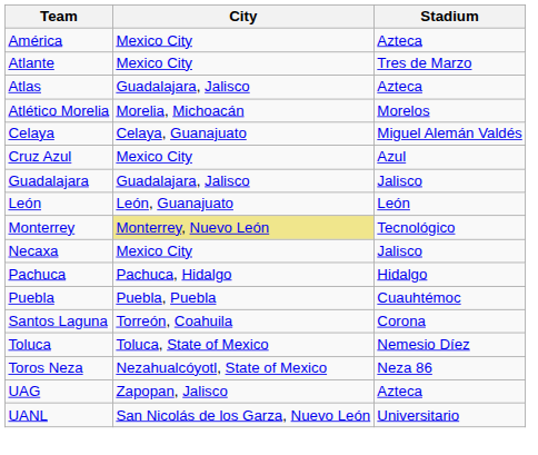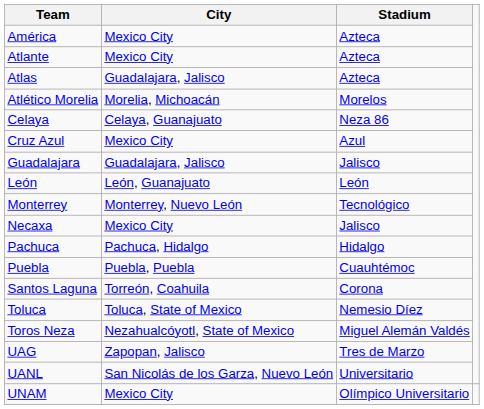 <table class="wikitable" class="toccolours sortable">
 <tr>
 <th>Team</th>
 <th>City</th>
 <th>Stadium</th>
 </tr>
 <tr>
 <td><a href='#'>América</a></td>
 <td><a href='#'>Mexico City</a></td>
 <td><a href='#'>Azteca</a></td>
 </tr>
 <tr>
 <td><a href='#'>Atlante</a></td>
 <td><a href='#'>Mexico City</a></td>
-<td><a href='#'>Tres de Marzo</a></td>
+<td><a href='#'>Azteca</a></td>
 </tr>
 <tr>
 <td><a href='#'>Atlas</a></td>
 <td><a href='#'>Guadalajara</a>, <a href='#'>Jalisco</a></td>
 <td><a href='#'>Azteca</a></td>
 </tr>
 <tr>
 <td><a href='#'>Atlético Morelia</a></td>
 <td><a href='#'>Morelia</a>, <a href='#'>Michoacán</a></td>
 <td><a href='#'>Morelos</a></td>
 </tr>
 <tr>
 <td><a href='#'>Celaya</a></td>
 <td><a href='#'>Celaya</a>, <a href='#'>Guanajuato</a></td>
-<td><a href='#'>Miguel Alemán Valdés</a></td>
+<td><a href='#'>Neza 86</a></td>
 </tr>
 <tr>
 <td><a href='#'>Cruz Azul</a></td>
 <td><a href='#'>Mexico City</a></td>
 <td><a href='#'>Azul</a></td>
 </tr>
 <tr>
 <td><a href='#'>Guadalajara</a></td>
 <td><a href='#'>Guadalajara</a>, <a href='#'>Jalisco</a></td>
 <td><a href='#'>Jalisco</a></td>
 </tr>
 <tr>
 <td><a href='#'>León</a></td>
 <td><a href='#'>León</a>, <a href='#'>Guanajuato</a></td>
 <td><a href='#'>León</a></td>
 </tr>
 <tr>
 <td><a href='#'>Monterrey</a></td>
-<td style="background: khaki;"><a href='#'>Monterrey</a>, <a href='#'>Nuevo León</a></td>
+<td><a href='#'>Monterrey</a>, <a href='#'>Nuevo León</a></td>
 <td><a href='#'>Tecnológico</a></td>
 </tr>
 <tr>
 <td><a href='#'>Necaxa</a></td>
 <td><a href='#'>Mexico City</a></td>
 <td><a href='#'>Jalisco</a></td>
 </tr>
 <tr>
 <td><a href='#'>Pachuca</a></td>
 <td><a href='#'>Pachuca</a>, <a href='#'>Hidalgo</a></td>
 <td><a href='#'>Hidalgo</a></td>
 </tr>
 <tr>
 <td><a href='#'>Puebla</a></td>
 <td><a href='#'>Puebla</a>, <a href='#'>Puebla</a></td>
 <td><a href='#'>Cuauhtémoc</a></td>
 </tr>
 <tr>
 <td><a href='#'>Santos Laguna</a></td>
 <td><a href='#'>Torreón</a>, <a href='#'>Coahuila</a></td>
 <td><a href='#'>Corona</a></td>
 </tr>
 <tr>
 <td><a href='#'>Toluca</a></td>
 <td><a href='#'>Toluca</a>, <a href='#'>State of Mexico</a></td>
 <td><a href='#'>Nemesio Díez</a></td>
 </tr>
 <tr>
 <td><a href='#'>Toros Neza</a></td>
 <td><a href='#'>Nezahualcóyotl</a>, <a href='#'>State of Mexico</a></td>
-<td><a href='#'>Neza 86</a></td>
+<td><a href='#'>Miguel Alemán Valdés</a></td>
 </tr>
 <tr>
 <td><a href='#'>UAG</a></td>
 <td><a href='#'>Zapopan</a>, <a href='#'>Jalisco</a></td>
-<td><a href='#'>Azteca</a></td>
+<td><a href='#'>Tres de Marzo</a></td>
 </tr>
 <tr>
 <td><a href='#'>UANL</a></td>
 <td><a href='#'>San Nicolás de los Garza</a>, <a href='#'>Nuevo León</a></td>
 <td><a href='#'>Universitario</a></td>
 </tr>
+<tr>
+<td><a href='#'>UNAM</a></td>
+<td><a href='#'>Mexico City</a></td>
+<td><a href='#'>Olímpico Universitario</a></td>
+<td></td>
+</tr>
 </table>
